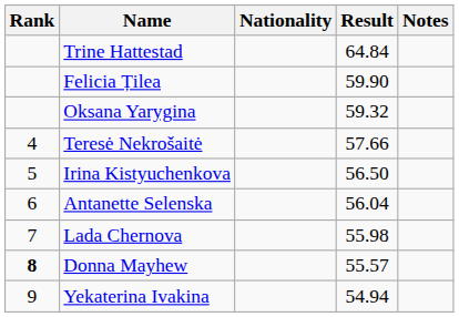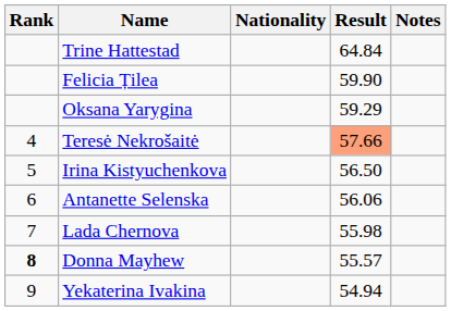 <table class="wikitable sortable" style="text-align:center">
 <tr>
 <th>Rank</th>
 <th>Name</th>
 <th>Nationality</th>
 <th>Result</th>
 <th>Notes</th>
 </tr>
 <tr>
 <td></td>
 <td align=left><a href='#'>Trine Hattestad</a></td>
 <td align=left></td>
 <td>64.84</td>
 <td></td>
 </tr>
 <tr>
 <td></td>
 <td align=left><a href='#'>Felicia Țilea</a></td>
 <td align=left></td>
 <td>59.90</td>
 <td></td>
 </tr>
 <tr>
 <td></td>
 <td align=left><a href='#'>Oksana Yarygina</a></td>
 <td align=left></td>
-<td>59.32</td>
+<td>59.29</td>
 <td></td>
 </tr>
 <tr>
 <td>4</td>
 <td align=left><a href='#'>Teresė Nekrošaitė</a></td>
 <td align=left></td>
-<td>57.66</td>
+<td style="background: lightsalmon;">57.66</td>
 <td></td>
 </tr>
 <tr>
 <td>5</td>
 <td align=left><a href='#'>Irina Kistyuchenkova</a></td>
 <td align=left></td>
 <td>56.50</td>
 <td></td>
 </tr>
 <tr>
 <td>6</td>
 <td align=left><a href='#'>Antanette Selenska</a></td>
 <td align=left></td>
-<td>56.04</td>
+<td>56.06</td>
 <td></td>
 </tr>
 <tr>
 <td>7</td>
 <td align=left><a href='#'>Lada Chernova</a></td>
 <td align=left></td>
 <td>55.98</td>
 <td></td>
 </tr>
 <tr>
 <td><strong>8</strong></td>
 <td align=left><a href='#'>Donna Mayhew</a></td>
 <td align=left></td>
 <td>55.57</td>
 <td></td>
 </tr>
 <tr>
 <td>9</td>
 <td align=left><a href='#'>Yekaterina Ivakina</a></td>
 <td align=left></td>
 <td>54.94</td>
 <td></td>
 </tr>
 </table>
